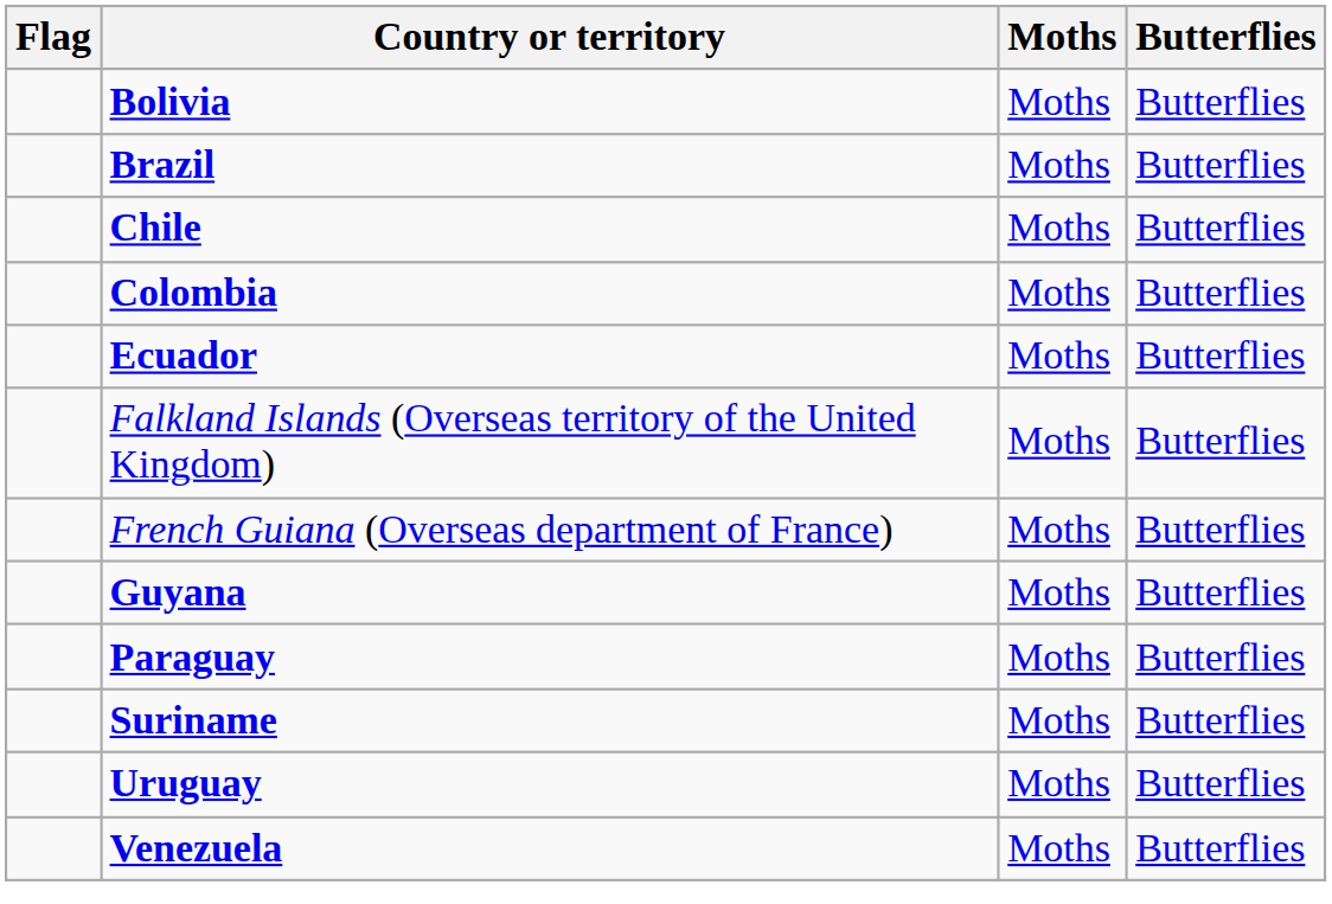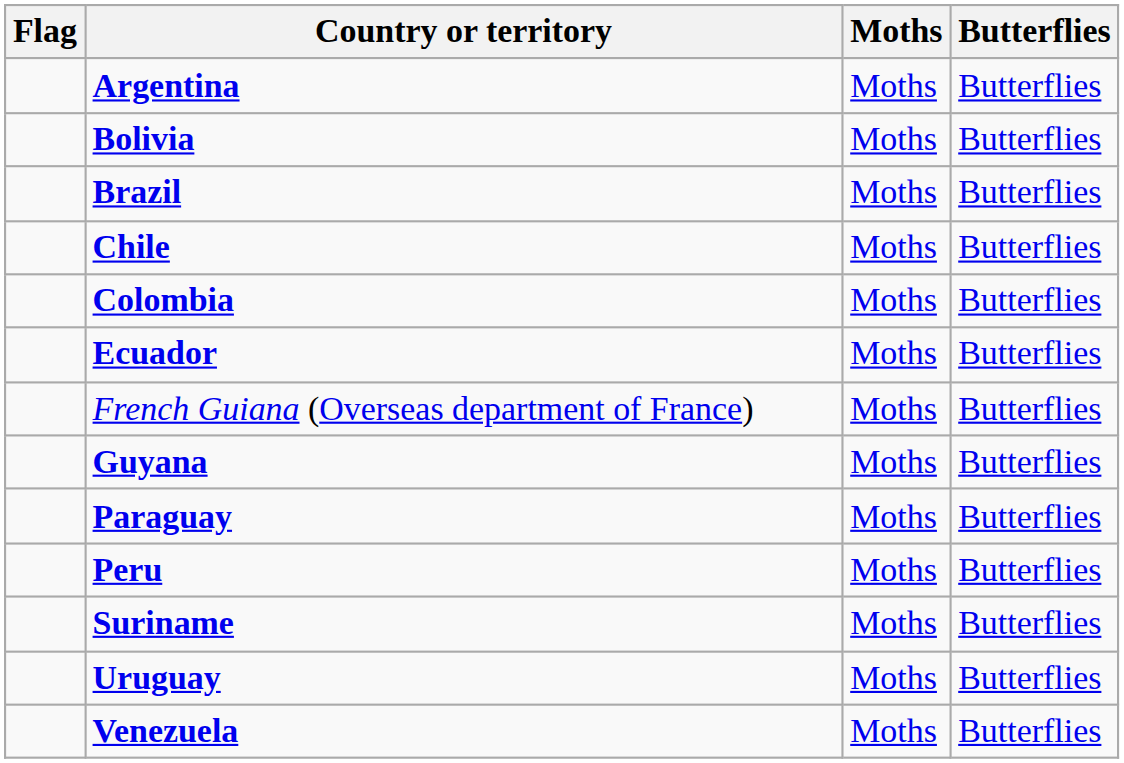 <table class="wikitable">
 <tr>
 <th>Flag</th>
 <th width=350>Country or territory</th>
 <th>Moths</th>
 <th>Butterflies</th>
+</tr>
+<tr>
+<td></td>
+<td><strong><a href='#'>Argentina</a></strong></td>
+<td><a href='#'>Moths</a></td>
+<td><a href='#'>Butterflies</a></td>
 </tr>
 <tr>
 <td></td>
 <td><strong><a href='#'>Bolivia</a></strong></td>
 <td><a href='#'>Moths</a></td>
 <td><a href='#'>Butterflies</a></td>
 </tr>
 <tr>
 <td></td>
 <td><strong><a href='#'>Brazil</a></strong></td>
 <td><a href='#'>Moths</a></td>
 <td><a href='#'>Butterflies</a></td>
 </tr>
 <tr>
 <td></td>
 <td><strong><a href='#'>Chile</a></strong></td>
 <td><a href='#'>Moths</a></td>
 <td><a href='#'>Butterflies</a></td>
 </tr>
 <tr>
 <td></td>
 <td><strong><a href='#'>Colombia</a></strong></td>
 <td><a href='#'>Moths</a></td>
 <td><a href='#'>Butterflies</a></td>
 </tr>
 <tr>
 <td></td>
 <td><strong><a href='#'>Ecuador</a></strong></td>
 <td><a href='#'>Moths</a></td>
 <td><a href='#'>Butterflies</a></td>
 </tr>
 <tr>
 <td></td>
-<td><em><a href='#'>Falkland Islands</a></em> (<a href='#'>Overseas territory of the United Kingdom</a>)</td>
-<td><a href='#'>Moths</a></td>
-<td><a href='#'>Butterflies</a></td>
-</tr>
-<tr>
-<td></td>
 <td><em><a href='#'>French Guiana</a></em> (<a href='#'>Overseas department of France</a>)</td>
 <td><a href='#'>Moths</a></td>
 <td><a href='#'>Butterflies</a></td>
 </tr>
 <tr>
 <td></td>
 <td><strong><a href='#'>Guyana</a></strong></td>
 <td><a href='#'>Moths</a></td>
 <td><a href='#'>Butterflies</a></td>
 </tr>
 <tr>
 <td></td>
 <td><strong><a href='#'>Paraguay</a></strong></td>
+<td><a href='#'>Moths</a></td>
+<td><a href='#'>Butterflies</a></td>
+</tr>
+<tr>
+<td></td>
+<td><strong><a href='#'>Peru</a></strong></td>
 <td><a href='#'>Moths</a></td>
 <td><a href='#'>Butterflies</a></td>
 </tr>
 <tr>
 <td></td>
 <td><strong><a href='#'>Suriname</a></strong></td>
 <td><a href='#'>Moths</a></td>
 <td><a href='#'>Butterflies</a></td>
 </tr>
 <tr>
 <td></td>
 <td><strong><a href='#'>Uruguay</a></strong></td>
 <td><a href='#'>Moths</a></td>
 <td><a href='#'>Butterflies</a></td>
 </tr>
 <tr>
 <td></td>
 <td><strong><a href='#'>Venezuela</a></strong></td>
 <td><a href='#'>Moths</a></td>
 <td><a href='#'>Butterflies</a></td>
 </tr>
 </table>
